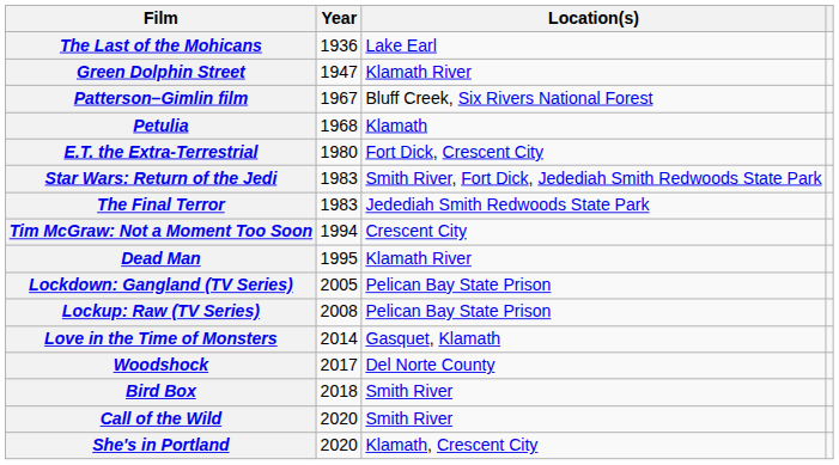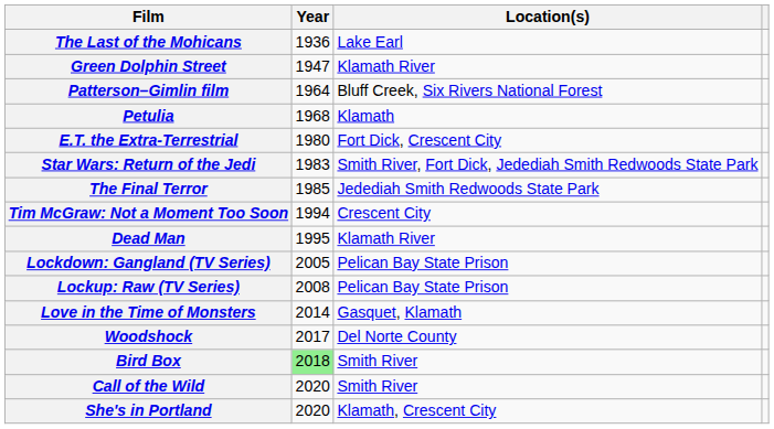 <table class="wikitable sortable plainrowheaders">
 <tr>
 <th>Film</th>
 <th>Year</th>
 <th class="unsortable">Location(s)</th>
 <th class="unsortable"></th>
 </tr>
 <tr>
 <th scope="row"><em><a href='#'>The Last of the Mohicans</a></em></th>
 <td>1936</td>
 <td><a href='#'>Lake Earl</a></td>
 <td style="text-align:center;"></td>
 </tr>
 <tr>
 <th scope="row"><em><a href='#'>Green Dolphin Street</a></em></th>
 <td>1947</td>
 <td><a href='#'>Klamath River</a></td>
 <td style="text-align:center;"></td>
 </tr>
 <tr>
 <th scope="row"><em><a href='#'>Patterson–Gimlin film</a></em></th>
-<td>1967</td>
+<td>1964</td>
 <td>Bluff Creek, <a href='#'>Six Rivers National Forest</a></td>
 <td style="text-align:center;"></td>
 </tr>
 <tr>
 <th scope="row"><em><a href='#'>Petulia</a></em></th>
 <td>1968</td>
 <td><a href='#'>Klamath</a></td>
 <td style="text-align:center;"></td>
 </tr>
 <tr>
 <th scope="row"><em><a href='#'>E.T. the Extra-Terrestrial</a></em></th>
 <td>1980</td>
 <td><a href='#'>Fort Dick</a>, <a href='#'>Crescent City</a></td>
 <td style="text-align:center;"></td>
 </tr>
 <tr>
 <th scope="row"><em><a href='#'>Star Wars: Return of the Jedi</a></em></th>
 <td>1983</td>
 <td><a href='#'>Smith River</a>, <a href='#'>Fort Dick</a>, <a href='#'>Jedediah Smith Redwoods State Park</a></td>
 <td style="text-align:center;"></td>
 </tr>
 <tr>
 <th scope="row"><em><a href='#'>The Final Terror</a></em></th>
-<td>1983</td>
+<td>1985</td>
 <td><a href='#'>Jedediah Smith Redwoods State Park</a></td>
 <td style="text-align:center;"></td>
 </tr>
 <tr>
 <th scope="row"><em><a href='#'>Tim McGraw: Not a Moment Too Soon</a></em></th>
 <td>1994</td>
 <td><a href='#'>Crescent City</a></td>
 <td style="text-align:center;"></td>
 </tr>
 <tr>
 <th scope="row"><em><a href='#'>Dead Man</a></em></th>
 <td>1995</td>
 <td><a href='#'>Klamath River</a></td>
 <td style="text-align:center;"></td>
 </tr>
 <tr>
 <th scope="row"><em><a href='#'>Lockdown: Gangland (TV Series)</a></em></th>
 <td>2005</td>
 <td><a href='#'>Pelican Bay State Prison</a></td>
 <td style="text-align:center;"></td>
 </tr>
 <tr>
 <th scope="row"><em><a href='#'>Lockup: Raw (TV Series)</a></em></th>
 <td>2008</td>
 <td><a href='#'>Pelican Bay State Prison</a></td>
 <td style="text-align:center;"></td>
 </tr>
 <tr>
 <th scope="row"><em><a href='#'>Love in the Time of Monsters</a></em></th>
 <td>2014</td>
 <td><a href='#'>Gasquet</a>, <a href='#'>Klamath</a></td>
 <td style="text-align:center;"></td>
 </tr>
 <tr>
 <th scope="row"><em><a href='#'>Woodshock</a></em></th>
 <td>2017</td>
 <td><a href='#'>Del Norte County</a></td>
 <td style="text-align:center;"></td>
 </tr>
 <tr>
 <th scope="row"><em><a href='#'>Bird Box</a></em></th>
-<td>2018</td>
+<td style="background: lightgreen;">2018</td>
 <td><a href='#'>Smith River</a></td>
 <td style="text-align:center;"></td>
 </tr>
 <tr>
 <th scope="row"><em><a href='#'>Call of the Wild</a></em></th>
 <td>2020</td>
 <td><a href='#'>Smith River</a></td>
 <td style="text-align:center;"></td>
 </tr>
 <tr>
 <th scope="row"><em><a href='#'>She's in Portland</a></em></th>
 <td>2020</td>
 <td><a href='#'>Klamath</a>, <a href='#'>Crescent City</a></td>
 <td style="text-align:center;"></td>
 </tr>
 </table>
